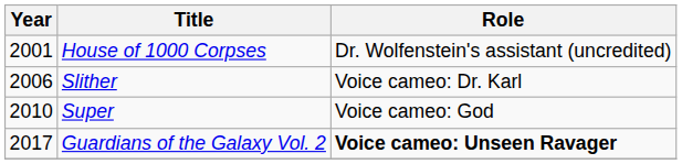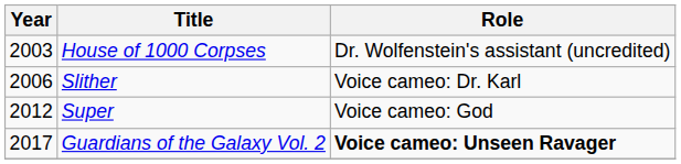 <table class="wikitable">
 <tr>
 <th>Year</th>
 <th>Title</th>
 <th>Role</th>
 </tr>
 <tr>
-<td>2001</td>
+<td>2003</td>
 <td><em><a href='#'>House of 1000 Corpses</a></em></td>
 <td>Dr. Wolfenstein's assistant (uncredited)</td>
 </tr>
 <tr>
 <td>2006</td>
 <td><em><a href='#'>Slither</a></em></td>
 <td>Voice cameo: Dr. Karl</td>
 </tr>
 <tr>
-<td>2010</td>
+<td>2012</td>
 <td><em><a href='#'>Super</a></em></td>
 <td>Voice cameo: God</td>
 </tr>
 <tr>
 <td>2017</td>
 <td><em><a href='#'>Guardians of the Galaxy Vol. 2</a></em></td>
 <td><strong>Voice cameo: Unseen Ravager</strong></td>
 </tr>
 <tr>
 </tr>
 </table>
